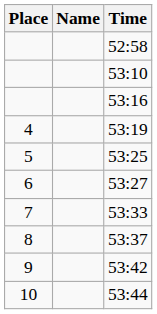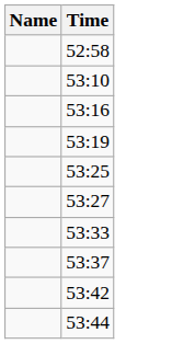 <table class="wikitable">
 <tr>
-<th>Place</th>
 <th>Name</th>
 <th>Time</th>
 </tr>
 <tr>
-<td align="center"></td>
 <td></td>
 <td>52:58</td>
 </tr>
 <tr>
-<td align="center"></td>
 <td></td>
 <td>53:10</td>
 </tr>
 <tr>
-<td align="center"></td>
 <td></td>
 <td>53:16</td>
 </tr>
 <tr>
-<td align="center">4</td>
 <td></td>
 <td>53:19</td>
 </tr>
 <tr>
-<td align="center">5</td>
 <td></td>
 <td>53:25</td>
 </tr>
 <tr>
-<td align="center">6</td>
 <td></td>
 <td>53:27</td>
 </tr>
 <tr>
-<td align="center">7</td>
 <td></td>
 <td>53:33</td>
 </tr>
 <tr>
-<td align="center">8</td>
 <td></td>
 <td>53:37</td>
 </tr>
 <tr>
-<td align="center">9</td>
 <td></td>
 <td>53:42</td>
 </tr>
 <tr>
-<td align="center">10</td>
 <td></td>
 <td>53:44</td>
 </tr>
 </table>
